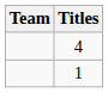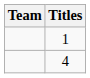 <table class="wikitable sortable" style="text-align:center">
 <tr>
 <th>Team</th>
 <th>Titles</th>
 </tr>
 <tr>
 <td style=><em></em></td>
-<td>4</td>
+<td>1</td>
 </tr>
 <tr>
 <td style=><em></em></td>
-<td>1</td>
+<td>4</td>
 </tr>
 </table>
